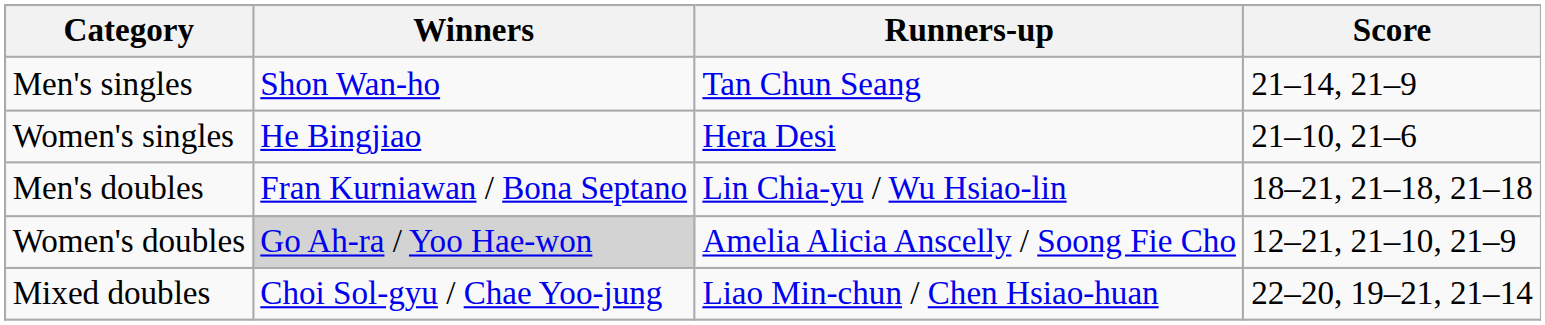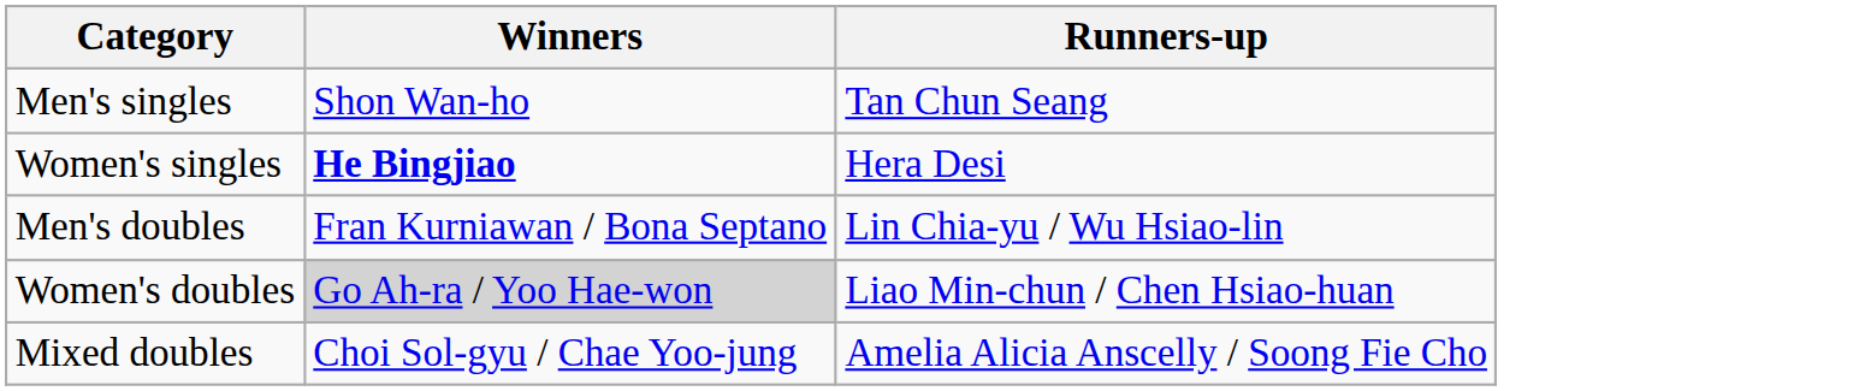 <table class=wikitable style="white-space:nowrap;">
 <tr>
 <th>Category</th>
 <th>Winners</th>
 <th>Runners-up</th>
-<th>Score</th>
 </tr>
 <tr>
 <td>Men's singles</td>
 <td> <a href='#'>Shon Wan-ho</a></td>
 <td> <a href='#'>Tan Chun Seang</a></td>
-<td>21–14, 21–9</td>
 </tr>
 <tr>
 <td>Women's singles</td>
-<td> <a href='#'>He Bingjiao</a></td>
+<td><strong> <a href='#'>He Bingjiao</a></strong></td>
 <td> <a href='#'>Hera Desi</a></td>
-<td>21–10, 21–6</td>
 </tr>
 <tr>
 <td>Men's doubles</td>
 <td> <a href='#'>Fran Kurniawan</a> / <a href='#'>Bona Septano</a></td>
 <td> <a href='#'>Lin Chia-yu</a> / <a href='#'>Wu Hsiao-lin</a></td>
-<td>18–21, 21–18, 21–18</td>
 </tr>
 <tr>
 <td>Women's doubles</td>
 <td style="background: lightgrey;"> <a href='#'>Go Ah-ra</a> / <a href='#'>Yoo Hae-won</a></td>
-<td> <a href='#'>Amelia Alicia Anscelly</a> / <a href='#'>Soong Fie Cho</a></td>
-<td>12–21, 21–10, 21–9</td>
+<td> <a href='#'>Liao Min-chun</a> / <a href='#'>Chen Hsiao-huan</a></td>
 </tr>
 <tr>
 <td>Mixed doubles</td>
 <td> <a href='#'>Choi Sol-gyu</a> / <a href='#'>Chae Yoo-jung</a></td>
-<td> <a href='#'>Liao Min-chun</a> / <a href='#'>Chen Hsiao-huan</a></td>
-<td>22–20, 19–21, 21–14</td>
+<td> <a href='#'>Amelia Alicia Anscelly</a> / <a href='#'>Soong Fie Cho</a></td>
 </tr>
 </table>
